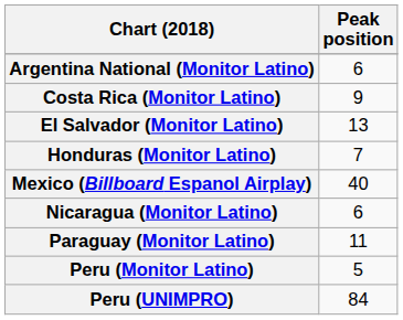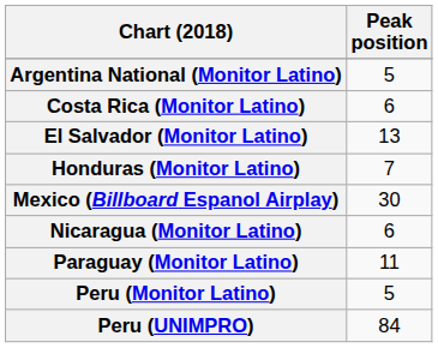 <table class="wikitable sortable plainrowheaders" style="text-align:center">
 <tr>
 <th scope="col">Chart (2018)</th>
 <th scope="col">Peak<br>position</th>
 </tr>
 <tr>
 </tr>
 <tr>
 <th scope="row">Argentina National (<a href='#'>Monitor Latino</a>)</th>
-<td>6</td>
+<td>5</td>
 </tr>
 <tr>
 <th scope="row">Costa Rica (<a href='#'>Monitor Latino</a>)</th>
-<td>9</td>
+<td>6</td>
 </tr>
 <tr>
 <th scope="row">El Salvador (<a href='#'>Monitor Latino</a>)</th>
 <td>13</td>
 </tr>
 <tr>
 <th scope="row">Honduras (<a href='#'>Monitor Latino</a>)</th>
 <td>7</td>
 </tr>
 <tr>
 <th scope="row">Mexico (<a href='#'><em>Billboard</em> Espanol Airplay</a>)</th>
-<td>40</td>
+<td>30</td>
 </tr>
 <tr>
 <th scope="row">Nicaragua (<a href='#'>Monitor Latino</a>)</th>
 <td>6</td>
 </tr>
 <tr>
 <th scope="row">Paraguay (<a href='#'>Monitor Latino</a>)</th>
 <td>11</td>
 </tr>
 <tr>
 <th scope="row">Peru (<a href='#'>Monitor Latino</a>)</th>
 <td>5</td>
 </tr>
 <tr>
 <th scope="row">Peru (<a href='#'>UNIMPRO</a>)</th>
 <td>84</td>
 </tr>
 </table>
